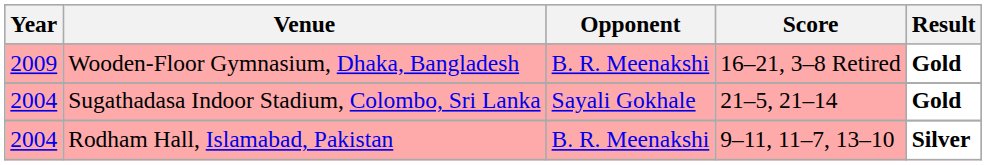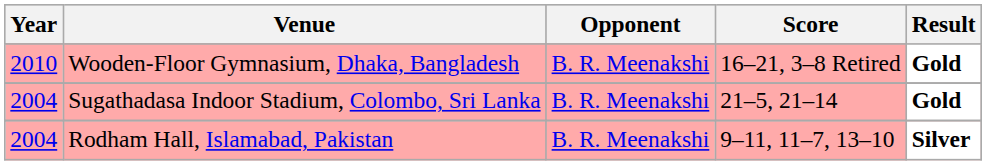 <table class="sortable wikitable" style="font-size: 90%;">
 <tr>
 <th>Year</th>
 <th>Venue</th>
 <th>Opponent</th>
 <th>Score</th>
 <th>Result</th>
 </tr>
 <tr style="background:#FFAAAA">
-<td align="center"><a href='#'>2009</a></td>
+<td align="center"><a href='#'>2010</a></td>
 <td align="left">Wooden-Floor Gymnasium, <a href='#'>Dhaka, Bangladesh</a></td>
 <td align="left"> <a href='#'>B. R. Meenakshi</a></td>
 <td align="left">16–21, 3–8 Retired</td>
 <td style="text-align:left; background:white"> <strong>Gold</strong></td>
 </tr>
 <tr>
 </tr>
 <tr style="background:#FFAAAA">
 <td align="center"><a href='#'>2004</a></td>
 <td align="left">Sugathadasa Indoor Stadium, <a href='#'>Colombo, Sri Lanka</a></td>
-<td align="left"> <a href='#'>Sayali Gokhale</a></td>
+<td align="left"> <a href='#'>B. R. Meenakshi</a></td>
 <td align="left">21–5, 21–14</td>
 <td style="text-align:left; background:white"> <strong>Gold</strong></td>
 </tr>
 <tr>
 </tr>
 <tr style="background:#FFAAAA">
 <td align="center"><a href='#'>2004</a></td>
 <td align="left">Rodham Hall, <a href='#'>Islamabad, Pakistan</a></td>
 <td align="left"> <a href='#'>B. R. Meenakshi</a></td>
 <td align="left">9–11, 11–7, 13–10</td>
 <td style="text-align:left; background:white"> <strong>Silver</strong></td>
 </tr>
 </table>
